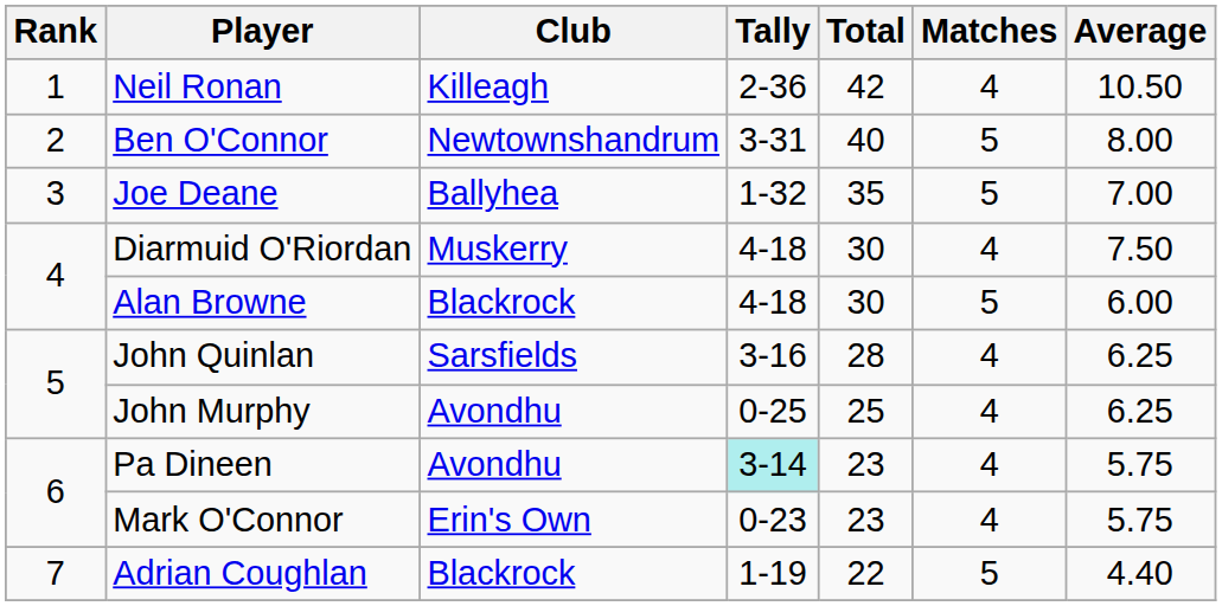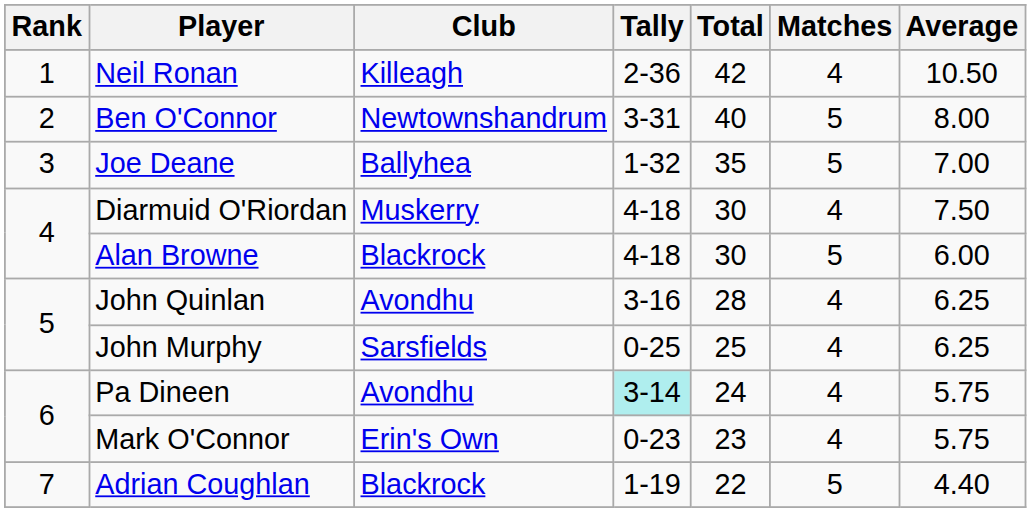 <table class="wikitable">
 <tr>
 <th>Rank</th>
 <th>Player</th>
 <th>Club</th>
 <th>Tally</th>
 <th>Total</th>
 <th>Matches</th>
 <th>Average</th>
 </tr>
 <tr>
 <td rowspan=1 align=center>1</td>
 <td><a href='#'>Neil Ronan</a></td>
 <td><a href='#'>Killeagh</a></td>
 <td align=center>2-36</td>
 <td align=center>42</td>
 <td align=center>4</td>
 <td align=center>10.50</td>
 </tr>
 <tr>
 <td rowspan=1 align=center>2</td>
 <td><a href='#'>Ben O'Connor</a></td>
 <td><a href='#'>Newtownshandrum</a></td>
 <td align=center>3-31</td>
 <td align=center>40</td>
 <td align=center>5</td>
 <td align=center>8.00</td>
 </tr>
 <tr>
 <td rowspan=1 align=center>3</td>
 <td><a href='#'>Joe Deane</a></td>
 <td><a href='#'>Ballyhea</a></td>
 <td align=center>1-32</td>
 <td align=center>35</td>
 <td align=center>5</td>
 <td align=center>7.00</td>
 </tr>
 <tr>
 <td rowspan=2 align=center>4</td>
 <td>Diarmuid O'Riordan</td>
 <td><a href='#'>Muskerry</a></td>
 <td align=center>4-18</td>
 <td align=center>30</td>
 <td align=center>4</td>
 <td align=center>7.50</td>
 </tr>
 <tr>
 <td><a href='#'>Alan Browne</a></td>
 <td><a href='#'>Blackrock</a></td>
 <td align=center>4-18</td>
 <td align=center>30</td>
 <td align=center>5</td>
 <td align=center>6.00</td>
 </tr>
 <tr>
 <td rowspan=2 align=center>5</td>
 <td>John Quinlan</td>
-<td><a href='#'>Sarsfields</a></td>
+<td><a href='#'>Avondhu</a></td>
 <td align=center>3-16</td>
 <td align=center>28</td>
 <td align=center>4</td>
 <td align=center>6.25</td>
 </tr>
 <tr>
 <td>John Murphy</td>
-<td><a href='#'>Avondhu</a></td>
+<td><a href='#'>Sarsfields</a></td>
 <td align=center>0-25</td>
 <td align=center>25</td>
 <td align=center>4</td>
 <td align=center>6.25</td>
 </tr>
 <tr>
 <td rowspan=2 align=center>6</td>
 <td>Pa Dineen</td>
 <td><a href='#'>Avondhu</a></td>
 <td align=center style="background: paleturquoise;">3-14</td>
-<td align=center>23</td>
+<td align=center>24</td>
 <td align=center>4</td>
 <td align=center>5.75</td>
 </tr>
 <tr>
 <td>Mark O'Connor</td>
 <td><a href='#'>Erin's Own</a></td>
 <td align=center>0-23</td>
 <td align=center>23</td>
 <td align=center>4</td>
 <td align=center>5.75</td>
 </tr>
 <tr>
 <td rowspan=1 align=center>7</td>
 <td><a href='#'>Adrian Coughlan</a></td>
 <td><a href='#'>Blackrock</a></td>
 <td align=center>1-19</td>
 <td align=center>22</td>
 <td align=center>5</td>
 <td align=center>4.40</td>
 </tr>
 </table>
